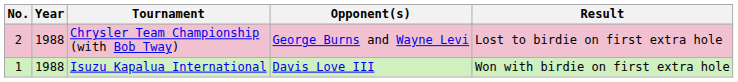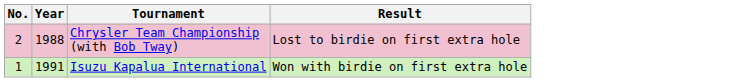 <table class="wikitable" style="font-size:95%;">
 <tr>
 <th>No.</th>
 <th>Year</th>
 <th>Tournament</th>
-<th>Opponent(s)</th>
 <th>Result</th>
 </tr>
 <tr style="background:#F2C1D1;">
 <td align=center>2</td>
 <td>1988</td>
 <td><a href='#'>Chrysler Team Championship</a><br>(with  <a href='#'>Bob Tway</a>)</td>
-<td> <a href='#'>George Burns</a> and  <a href='#'>Wayne Levi</a></td>
 <td>Lost to birdie on first extra hole</td>
 </tr>
 <tr style="background:#D0F0C0;">
 <td align=center>1</td>
-<td>1988</td>
+<td>1991</td>
 <td><a href='#'>Isuzu Kapalua International</a></td>
-<td> <a href='#'>Davis Love III</a></td>
 <td>Won with birdie on first extra hole</td>
 </tr>
 </table>
